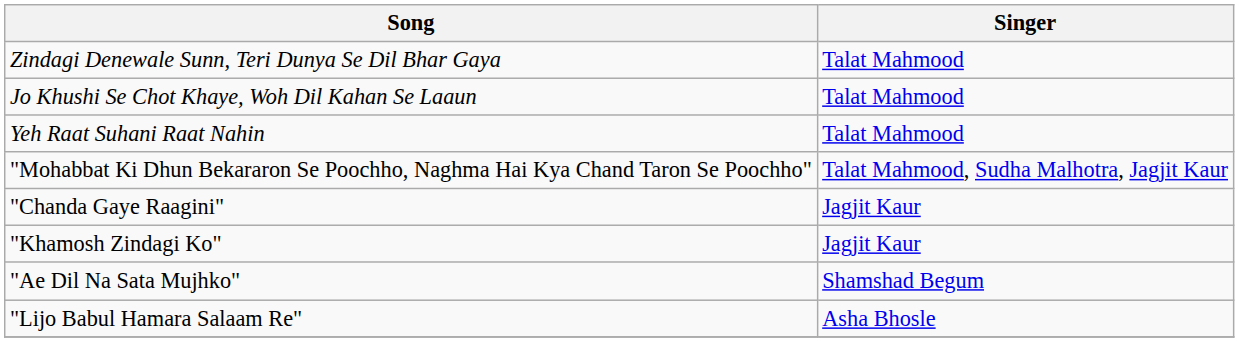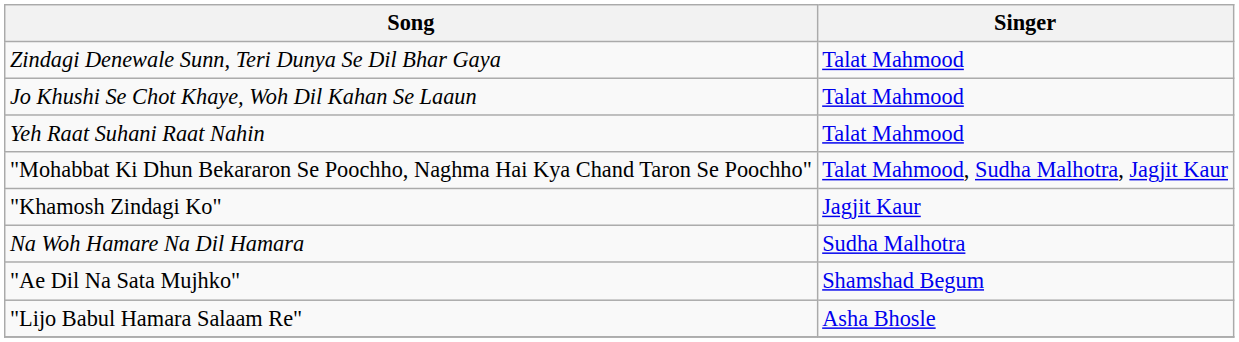 <table class="wikitable" style="font-size:95%;">
 <tr>
 <th>Song</th>
 <th>Singer</th>
 </tr>
 <tr>
 <td><em>Zindagi Denewale Sunn, Teri Dunya Se Dil Bhar Gaya</em></td>
 <td><a href='#'>Talat Mahmood</a></td>
 </tr>
 <tr>
 <td><em>Jo Khushi Se Chot Khaye, Woh Dil Kahan Se Laaun</em></td>
 <td><a href='#'>Talat Mahmood</a></td>
 </tr>
 <tr>
 <td><em>Yeh Raat Suhani Raat Nahin</em></td>
 <td><a href='#'>Talat Mahmood</a></td>
 </tr>
 <tr>
 <td>"Mohabbat Ki Dhun Bekararon Se Poochho, Naghma Hai Kya Chand Taron Se Poochho"</td>
 <td><a href='#'>Talat Mahmood</a>, <a href='#'>Sudha Malhotra</a>, <a href='#'>Jagjit Kaur</a></td>
 </tr>
 <tr>
-<td>"Chanda Gaye Raagini"</td>
+<td>"Khamosh Zindagi Ko"</td>
 <td><a href='#'>Jagjit Kaur</a></td>
 </tr>
 <tr>
-<td>"Khamosh Zindagi Ko"</td>
-<td><a href='#'>Jagjit Kaur</a></td>
+<td><em>Na Woh Hamare Na Dil Hamara</em></td>
+<td><a href='#'>Sudha Malhotra</a></td>
 </tr>
 <tr>
 <td>"Ae Dil Na Sata Mujhko"</td>
 <td><a href='#'>Shamshad Begum</a></td>
 </tr>
 <tr>
 <td>"Lijo Babul Hamara Salaam Re"</td>
 <td><a href='#'>Asha Bhosle</a></td>
 </tr>
 <tr>
 </tr>
 </table>
